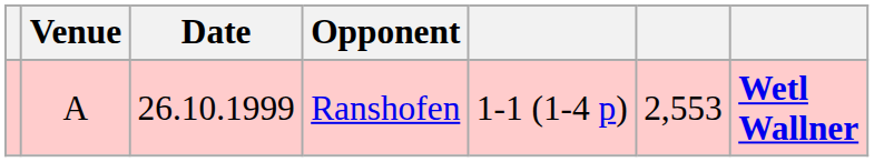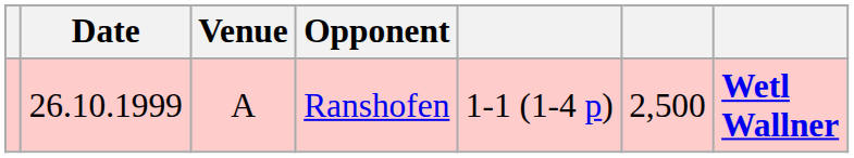 <table class="wikitable" Style="text-align: center">
 <tr>
 <th></th>
+<th>Date</th>
 <th>Venue</th>
-<th>Date</th>
 <th>Opponent</th>
 <th></th>
 <th></th>
 <th></th>
 </tr>
 <tr style="background:#fcc">
 <td></td>
+<td>26.10.1999</td>
 <td>A</td>
-<td>26.10.1999</td>
 <td align="left"><a href='#'>Ranshofen</a></td>
 <td>1-1 (1-4 <a href='#'>p</a>)</td>
-<td align="right">2,553</td>
+<td align="right">2,500</td>
 <td align="left"><strong><a href='#'>Wetl</a>  <br> <a href='#'>Wallner</a> </strong></td>
 </tr>
 </table>
